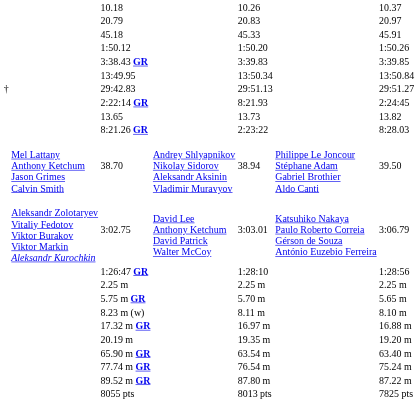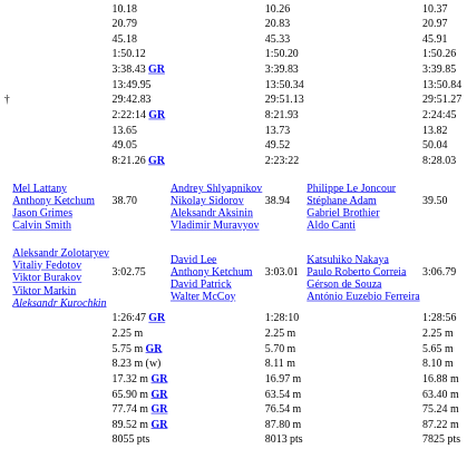 <table>
 <tr>
 <td></td>
 <td></td>
 <td>10.18</td>
 <td></td>
 <td>10.26</td>
 <td></td>
 <td>10.37</td>
 </tr>
 <tr>
 <td></td>
 <td></td>
 <td>20.79</td>
 <td></td>
 <td>20.83</td>
 <td></td>
 <td>20.97</td>
 </tr>
 <tr>
 <td></td>
 <td></td>
 <td>45.18</td>
 <td></td>
 <td>45.33</td>
 <td></td>
 <td>45.91</td>
 </tr>
 <tr>
 <td></td>
 <td></td>
 <td>1:50.12</td>
 <td></td>
 <td>1:50.20</td>
 <td></td>
 <td>1:50.26</td>
 </tr>
 <tr>
 <td></td>
 <td></td>
 <td>3:38.43 <strong><a href='#'>GR</a></strong></td>
 <td></td>
 <td>3:39.83</td>
 <td></td>
 <td>3:39.85</td>
 </tr>
 <tr>
 <td></td>
 <td></td>
 <td>13:49.95</td>
 <td></td>
 <td>13:50.34</td>
 <td></td>
 <td>13:50.84</td>
 </tr>
 <tr>
 <td> †</td>
 <td></td>
 <td>29:42.83</td>
 <td></td>
 <td>29:51.13</td>
 <td></td>
 <td>29:51.27</td>
 </tr>
 <tr>
 <td></td>
 <td></td>
 <td>2:22:14 <strong><a href='#'>GR</a></strong></td>
 <td></td>
 <td>8:21.93</td>
 <td></td>
 <td>2:24:45</td>
 </tr>
 <tr>
 <td></td>
 <td></td>
 <td>13.65</td>
 <td></td>
 <td>13.73</td>
 <td></td>
 <td>13.82</td>
 </tr>
 <tr>
 <td></td>
 <td></td>
+<td>49.05</td>
+<td></td>
+<td>49.52</td>
+<td></td>
+<td>50.04</td>
+</tr>
+<tr>
+<td></td>
+<td></td>
 <td>8:21.26 <strong><a href='#'>GR</a></strong></td>
 <td></td>
 <td>2:23:22</td>
 <td></td>
 <td>8:28.03</td>
 </tr>
 <tr>
 <td></td>
 <td><br><a href='#'>Mel Lattany</a><br><a href='#'>Anthony Ketchum</a><br><a href='#'>Jason Grimes</a><br><a href='#'>Calvin Smith</a></td>
 <td>38.70</td>
 <td><br><a href='#'>Andrey Shlyapnikov</a><br><a href='#'>Nikolay Sidorov</a><br><a href='#'>Aleksandr Aksinin</a><br><a href='#'>Vladimir Muravyov</a></td>
 <td>38.94</td>
 <td><br><a href='#'>Philippe Le Joncour</a><br><a href='#'>Stéphane Adam</a><br><a href='#'>Gabriel Brothier</a><br><a href='#'>Aldo Canti</a></td>
 <td>39.50</td>
 </tr>
 <tr>
 <td></td>
 <td><br><a href='#'>Aleksandr Zolotaryev</a><br><a href='#'>Vitaliy Fedotov</a><br><a href='#'>Viktor Burakov</a><br><a href='#'>Viktor Markin</a><br><em><a href='#'>Aleksandr Kurochkin</a></em></td>
 <td>3:02.75</td>
 <td><br><a href='#'>David Lee</a><br><a href='#'>Anthony Ketchum</a><br><a href='#'>David Patrick</a><br><a href='#'>Walter McCoy</a></td>
 <td>3:03.01</td>
 <td><br><a href='#'>Katsuhiko Nakaya</a><br><a href='#'>Paulo Roberto Correia</a><br><a href='#'>Gérson de Souza</a><br><a href='#'>António Euzebio Ferreira</a></td>
 <td>3:06.79</td>
 </tr>
 <tr>
 <td></td>
 <td></td>
 <td>1:26:47 <strong><a href='#'>GR</a></strong></td>
 <td></td>
 <td>1:28:10</td>
 <td></td>
 <td>1:28:56</td>
 </tr>
 <tr>
 <td></td>
 <td></td>
 <td>2.25 m</td>
 <td></td>
 <td>2.25 m</td>
 <td></td>
 <td>2.25 m</td>
 </tr>
 <tr>
 <td></td>
 <td></td>
 <td>5.75 m <strong><a href='#'>GR</a></strong></td>
 <td></td>
 <td>5.70 m</td>
 <td></td>
 <td>5.65 m</td>
 </tr>
 <tr>
 <td></td>
 <td></td>
 <td>8.23 m (w)</td>
 <td></td>
 <td>8.11 m</td>
 <td></td>
 <td>8.10 m</td>
 </tr>
 <tr>
 <td></td>
 <td></td>
 <td>17.32 m <strong><a href='#'>GR</a></strong></td>
 <td></td>
 <td>16.97 m</td>
 <td></td>
 <td>16.88 m</td>
 </tr>
 <tr>
 <td></td>
 <td></td>
-<td>20.19 m</td>
-<td></td>
-<td>19.35 m</td>
-<td></td>
-<td>19.20 m</td>
-</tr>
-<tr>
-<td></td>
-<td></td>
 <td>65.90 m <strong><a href='#'>GR</a></strong></td>
 <td></td>
 <td>63.54 m</td>
 <td></td>
 <td>63.40 m</td>
 </tr>
 <tr>
 <td></td>
 <td></td>
 <td>77.74 m <strong><a href='#'>GR</a></strong></td>
 <td></td>
 <td>76.54 m</td>
 <td></td>
 <td>75.24 m</td>
 </tr>
 <tr>
 <td></td>
 <td></td>
 <td>89.52 m <strong><a href='#'>GR</a></strong></td>
 <td></td>
 <td>87.80 m</td>
 <td></td>
 <td>87.22 m</td>
 </tr>
 <tr>
 <td></td>
 <td></td>
 <td>8055 pts</td>
 <td></td>
 <td>8013 pts</td>
 <td></td>
 <td>7825 pts</td>
 </tr>
 </table>
